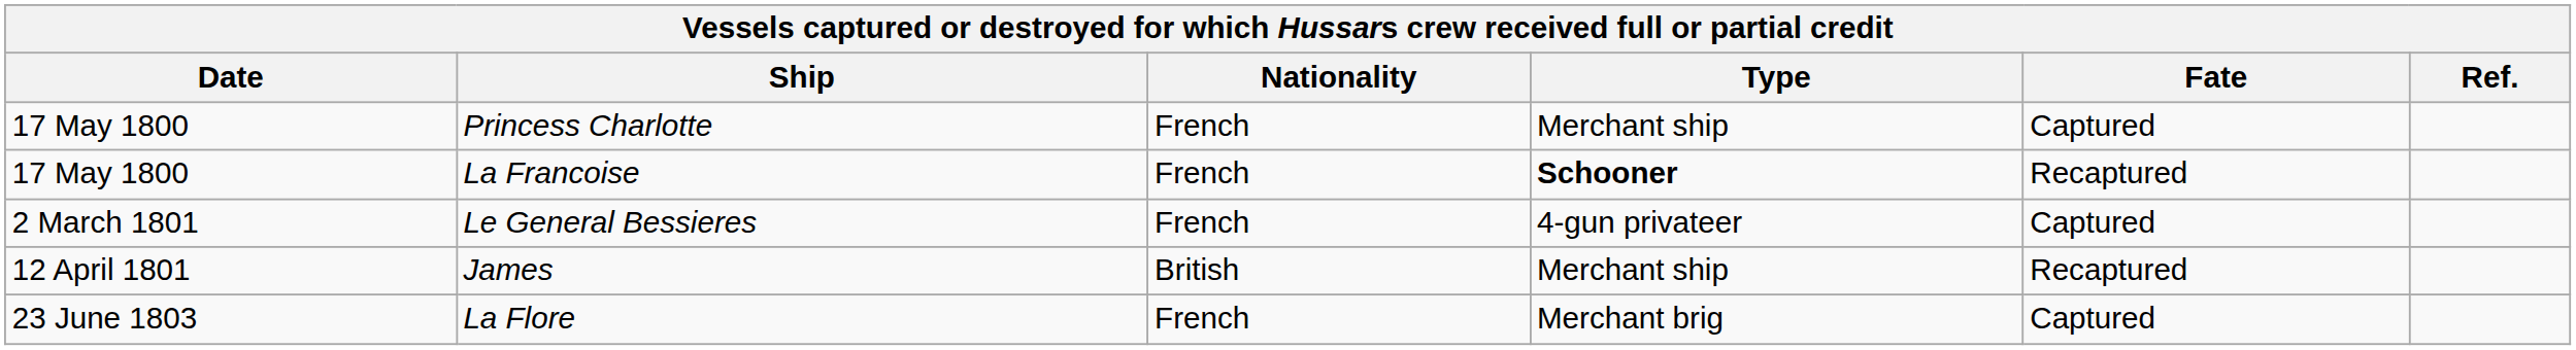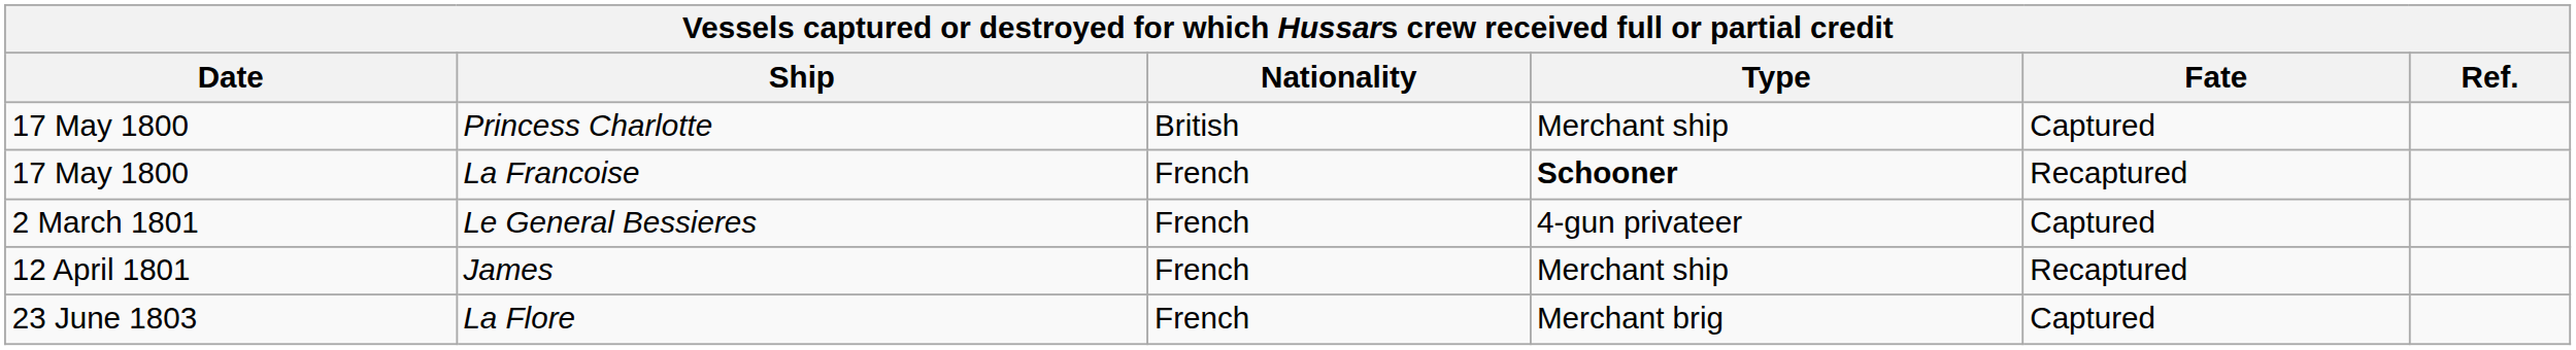 <table class="wikitable" style="width:85%; align-center">
 <tr>
 <th colspan="6">Vessels captured or destroyed for which <em>Hussar</em>s crew received full or partial credit</th>
 </tr>
 <tr>
 <th>Date</th>
 <th>Ship</th>
 <th>Nationality</th>
 <th>Type</th>
 <th>Fate</th>
 <th>Ref.</th>
 </tr>
 <tr>
 <td>17 May 1800</td>
 <td><em>Princess Charlotte</em></td>
-<td> French</td>
+<td> British</td>
 <td>Merchant ship</td>
 <td>Captured</td>
 <td></td>
 </tr>
 <tr>
 <td>17 May 1800</td>
 <td><em>La Francoise</em></td>
 <td> French</td>
 <td><strong>Schooner</strong></td>
 <td>Recaptured</td>
 <td></td>
 </tr>
 <tr>
 <td>2 March 1801</td>
 <td><em>Le General Bessieres</em></td>
 <td> French</td>
 <td>4-gun privateer</td>
 <td>Captured</td>
 <td></td>
 </tr>
 <tr>
 <td>12 April 1801</td>
 <td><em>James</em></td>
-<td> British</td>
+<td> French</td>
 <td>Merchant ship</td>
 <td>Recaptured</td>
 <td></td>
 </tr>
 <tr>
 <td>23 June 1803</td>
 <td><em>La Flore</em></td>
 <td> French</td>
 <td>Merchant brig</td>
 <td>Captured</td>
 <td></td>
 </tr>
 </table>
